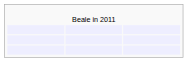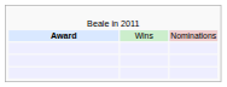 <table class="infobox" style="width: 25em; text-align: left; font-size: 70%; vertical-align: middle;">
 <tr>
 <td colspan="3" style="text-align:center;"><br>Beale in 2011</td>
+</tr>
+<tr bgcolor=#D9E8FF style="text-align:center;">
+<th style="vertical-align: middle;">Award</th>
+<td style="background:#cceecc; font-size:8pt;" width="60px">Wins</td>
+<td style="background:#eecccc; font-size:8pt;" width="60px">Nominations</td>
 </tr>
 <tr bgcolor=#eeeeff>
 <td align="center"><br></td>
 <td></td>
 <td></td>
 </tr>
 <tr bgcolor=#eeeeff>
 <td align="center"><br></td>
 <td></td>
 <td></td>
 </tr>
 <tr bgcolor=#eeeeff>
 <td align="center"><br></td>
 <td></td>
 <td></td>
 </tr>
 </table>
